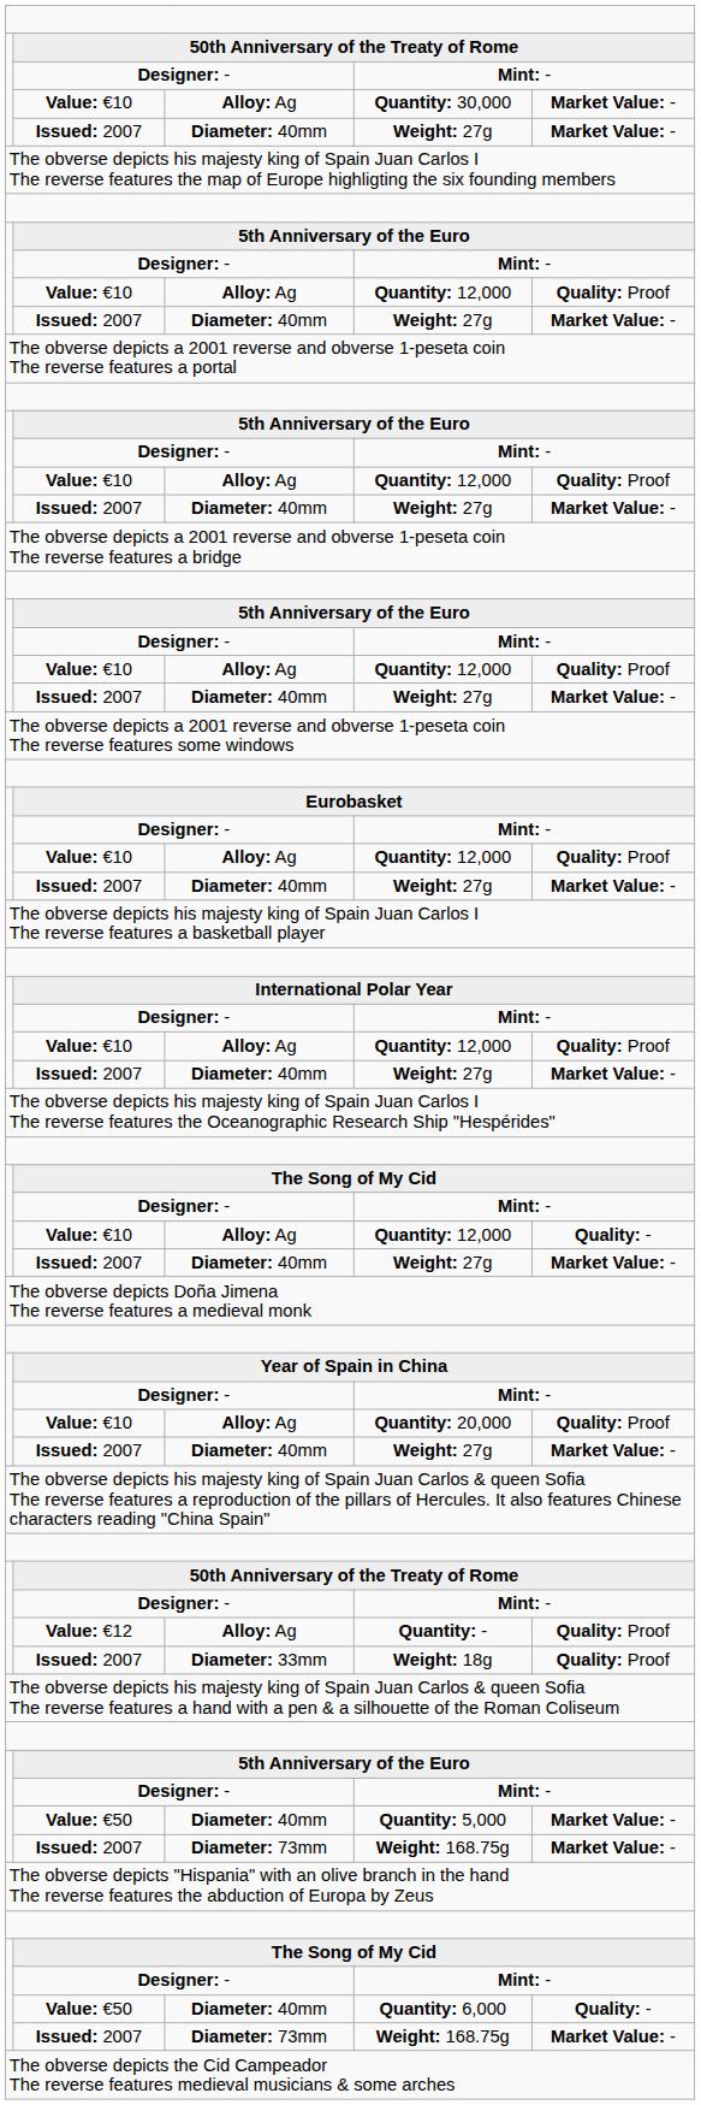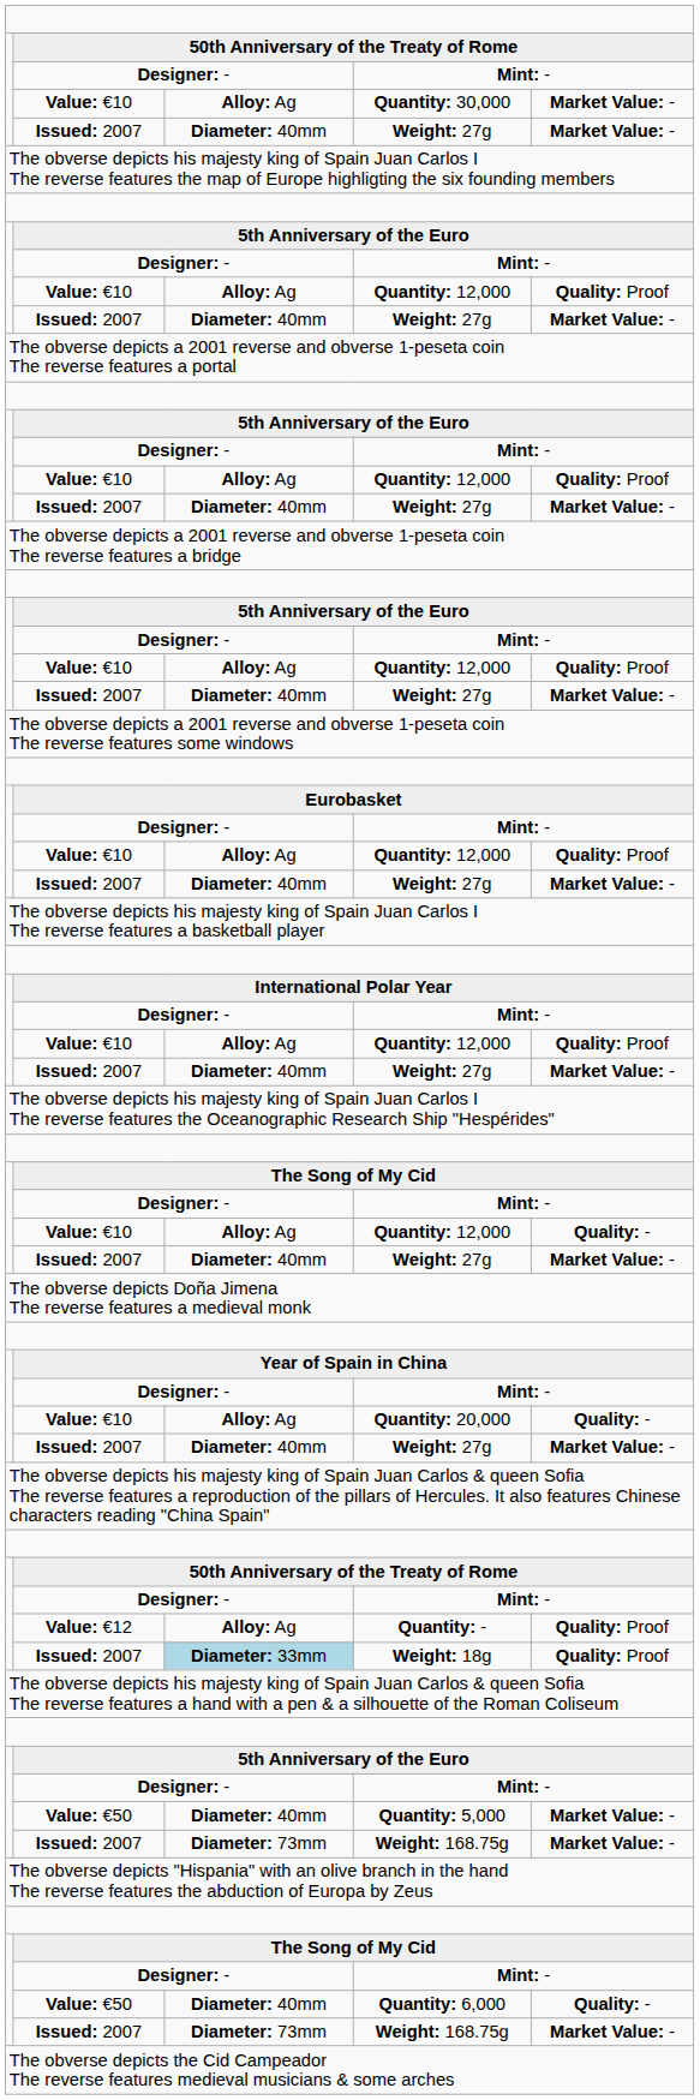 <table class="wikitable" style="width:100%;">
 <tr>
 <td colspan="5" style="text-align:left;"> </td>
 </tr>
 <tr>
 <td rowspan="4" style="text-align:center;"></td>
 <th colspan="4"  style="text-align:center; background:#eee;">50th Anniversary of the Treaty of Rome</th>
 </tr>
 <tr style="text-align:center;">
 <td colspan="2"  style="width:50%; "><strong>Designer:</strong> -</td>
 <td colspan="2"  style="width:50%; "><strong>Mint:</strong> -</td>
 </tr>
 <tr>
 <td align=center><strong>Value:</strong> €10</td>
 <td align=center><strong>Alloy:</strong> Ag</td>
 <td align=center><strong>Quantity:</strong> 30,000</td>
 <td align=center><strong>Market Value:</strong> -</td>
 </tr>
 <tr>
 <td align=center><strong>Issued:</strong> 2007</td>
 <td align=center><strong>Diameter:</strong> 40mm</td>
 <td align=center><strong>Weight:</strong> 27g</td>
 <td align=center><strong>Market Value:</strong> -</td>
 </tr>
 <tr>
 <td colspan="5" style="text-align:left;">The obverse depicts his majesty king of Spain Juan Carlos I<br>The reverse features the map of Europe highligting the six founding members</td>
 </tr>
 <tr>
 <td colspan="5" style="text-align:left;"> </td>
 </tr>
 <tr>
 <td rowspan="4" style="text-align:center;"></td>
 <th colspan="4"  style="text-align:center; background:#eee;">5th Anniversary of the Euro</th>
 </tr>
 <tr style="text-align:center;">
 <td colspan="2"  style="width:50%; "><strong>Designer:</strong> -</td>
 <td colspan="2"  style="width:50%; "><strong>Mint:</strong> -</td>
 </tr>
 <tr>
 <td align=center><strong>Value:</strong> €10</td>
 <td align=center><strong>Alloy:</strong> Ag</td>
 <td align=center><strong>Quantity:</strong> 12,000</td>
 <td align=center><strong>Quality:</strong> Proof</td>
 </tr>
 <tr>
 <td align=center><strong>Issued:</strong> 2007</td>
 <td align=center><strong>Diameter:</strong> 40mm</td>
 <td align=center><strong>Weight:</strong> 27g</td>
 <td align=center><strong>Market Value:</strong> -</td>
 </tr>
 <tr>
 <td colspan="5" style="text-align:left;">The obverse depicts a 2001 reverse and obverse 1-peseta coin<br>The reverse features a portal</td>
 </tr>
 <tr>
 <td colspan="5" style="text-align:left;"> </td>
 </tr>
 <tr>
 <td rowspan="4" style="text-align:center;"></td>
 <th colspan="4"  style="text-align:center; background:#eee;">5th Anniversary of the Euro</th>
 </tr>
 <tr style="text-align:center;">
 <td colspan="2"  style="width:50%; "><strong>Designer:</strong> -</td>
 <td colspan="2"  style="width:50%; "><strong>Mint:</strong> -</td>
 </tr>
 <tr>
 <td align=center><strong>Value:</strong> €10</td>
 <td align=center><strong>Alloy:</strong> Ag</td>
 <td align=center><strong>Quantity:</strong> 12,000</td>
 <td align=center><strong>Quality:</strong> Proof</td>
 </tr>
 <tr>
 <td align=center><strong>Issued:</strong> 2007</td>
 <td align=center><strong>Diameter:</strong> 40mm</td>
 <td align=center><strong>Weight:</strong> 27g</td>
 <td align=center><strong>Market Value:</strong> -</td>
 </tr>
 <tr>
 <td colspan="5" style="text-align:left;">The obverse depicts a 2001 reverse and obverse 1-peseta coin<br>The reverse features a bridge</td>
 </tr>
 <tr>
 <td colspan="5" style="text-align:left;"> </td>
 </tr>
 <tr>
 <td rowspan="4" style="text-align:center;"></td>
 <th colspan="4"  style="text-align:center; background:#eee;">5th Anniversary of the Euro</th>
 </tr>
 <tr style="text-align:center;">
 <td colspan="2"  style="width:50%; "><strong>Designer:</strong> -</td>
 <td colspan="2"  style="width:50%; "><strong>Mint:</strong> -</td>
 </tr>
 <tr>
 <td align=center><strong>Value:</strong> €10</td>
 <td align=center><strong>Alloy:</strong> Ag</td>
 <td align=center><strong>Quantity:</strong> 12,000</td>
 <td align=center><strong>Quality:</strong> Proof</td>
 </tr>
 <tr>
 <td align=center><strong>Issued:</strong> 2007</td>
 <td align=center><strong>Diameter:</strong> 40mm</td>
 <td align=center><strong>Weight:</strong> 27g</td>
 <td align=center><strong>Market Value:</strong> -</td>
 </tr>
 <tr>
 <td colspan="5" style="text-align:left;">The obverse depicts a 2001 reverse and obverse 1-peseta coin<br>The reverse features some windows</td>
 </tr>
 <tr>
 <td colspan="5" style="text-align:left;"> </td>
 </tr>
 <tr>
 <td rowspan="4" style="text-align:center;"></td>
 <th colspan="4"  style="text-align:center; background:#eee;">Eurobasket</th>
 </tr>
 <tr style="text-align:center;">
 <td colspan="2"  style="width:50%; "><strong>Designer:</strong> -</td>
 <td colspan="2"  style="width:50%; "><strong>Mint:</strong> -</td>
 </tr>
 <tr>
 <td align=center><strong>Value:</strong> €10</td>
 <td align=center><strong>Alloy:</strong> Ag</td>
 <td align=center><strong>Quantity:</strong> 12,000</td>
 <td align=center><strong>Quality:</strong> Proof</td>
 </tr>
 <tr>
 <td align=center><strong>Issued:</strong> 2007</td>
 <td align=center><strong>Diameter:</strong> 40mm</td>
 <td align=center><strong>Weight:</strong> 27g</td>
 <td align=center><strong>Market Value:</strong> -</td>
 </tr>
 <tr>
 <td colspan="5" style="text-align:left;">The obverse depicts his majesty king of Spain Juan Carlos I<br>The reverse features a basketball player</td>
 </tr>
 <tr>
 <td colspan="5" style="text-align:left;"> </td>
 </tr>
 <tr>
 <td rowspan="4" style="text-align:center;"></td>
 <th colspan="4"  style="text-align:center; background:#eee;">International Polar Year</th>
 </tr>
 <tr style="text-align:center;">
 <td colspan="2"  style="width:50%; "><strong>Designer:</strong> -</td>
 <td colspan="2"  style="width:50%; "><strong>Mint:</strong> -</td>
 </tr>
 <tr>
 <td align=center><strong>Value:</strong> €10</td>
 <td align=center><strong>Alloy:</strong> Ag</td>
 <td align=center><strong>Quantity:</strong> 12,000</td>
 <td align=center><strong>Quality:</strong> Proof</td>
 </tr>
 <tr>
 <td align=center><strong>Issued:</strong> 2007</td>
 <td align=center><strong>Diameter:</strong> 40mm</td>
 <td align=center><strong>Weight:</strong> 27g</td>
 <td align=center><strong>Market Value:</strong> -</td>
 </tr>
 <tr>
 <td colspan="5" style="text-align:left;">The obverse depicts his majesty king of Spain Juan Carlos I<br>The reverse features the Oceanographic Research Ship "Hespérides"</td>
 </tr>
 <tr>
 <td colspan="5" style="text-align:left;"> </td>
 </tr>
 <tr>
 <td rowspan="4" style="text-align:center;"></td>
 <th colspan="4"  style="text-align:center; background:#eee;">The Song of My Cid</th>
 </tr>
 <tr style="text-align:center;">
 <td colspan="2"  style="width:50%; "><strong>Designer:</strong> -</td>
 <td colspan="2"  style="width:50%; "><strong>Mint:</strong> -</td>
 </tr>
 <tr>
 <td align=center><strong>Value:</strong> €10</td>
 <td align=center><strong>Alloy:</strong> Ag</td>
 <td align=center><strong>Quantity:</strong> 12,000</td>
 <td align=center><strong>Quality:</strong> -</td>
 </tr>
 <tr>
 <td align=center><strong>Issued:</strong> 2007</td>
 <td align=center><strong>Diameter:</strong> 40mm</td>
 <td align=center><strong>Weight:</strong> 27g</td>
 <td align=center><strong>Market Value:</strong> -</td>
 </tr>
 <tr>
 <td colspan="5" style="text-align:left;">The obverse depicts Doña Jimena<br>The reverse features a medieval monk</td>
 </tr>
 <tr>
 <td colspan="5" style="text-align:left;"> </td>
 </tr>
 <tr>
 <td rowspan="4" style="text-align:center;"></td>
 <th colspan="4"  style="text-align:center; background:#eee;">Year of Spain in China</th>
 </tr>
 <tr style="text-align:center;">
 <td colspan="2"  style="width:50%; "><strong>Designer:</strong> -</td>
 <td colspan="2"  style="width:50%; "><strong>Mint:</strong> -</td>
 </tr>
 <tr>
 <td align=center><strong>Value:</strong> €10</td>
 <td align=center><strong>Alloy:</strong> Ag</td>
 <td align=center><strong>Quantity:</strong> 20,000</td>
-<td align=center><strong>Quality:</strong> Proof</td>
+<td align=center><strong>Quality:</strong> -</td>
 </tr>
 <tr>
 <td align=center><strong>Issued:</strong> 2007</td>
 <td align=center><strong>Diameter:</strong> 40mm</td>
 <td align=center><strong>Weight:</strong> 27g</td>
 <td align=center><strong>Market Value:</strong> -</td>
 </tr>
 <tr>
 <td colspan="5" style="text-align:left;">The obverse depicts his majesty king of Spain Juan Carlos & queen Sofia<br>The reverse features a reproduction of the pillars of Hercules. It also features Chinese characters reading "China Spain"</td>
 </tr>
 <tr>
 <td colspan="5" style="text-align:left;"> </td>
 </tr>
 <tr>
 <td rowspan="4" style="text-align:center;"></td>
 <th colspan="4"  style="text-align:center; background:#eee;">50th Anniversary of the Treaty of Rome</th>
 </tr>
 <tr style="text-align:center;">
 <td colspan="2"  style="width:50%; "><strong>Designer:</strong> -</td>
 <td colspan="2"  style="width:50%; "><strong>Mint:</strong> -</td>
 </tr>
 <tr>
 <td align=center><strong>Value:</strong> €12</td>
 <td align=center><strong>Alloy:</strong> Ag</td>
 <td align=center><strong>Quantity:</strong> -</td>
 <td align=center><strong>Quality:</strong> Proof</td>
 </tr>
 <tr>
 <td align=center><strong>Issued:</strong> 2007</td>
-<td align=center><strong>Diameter:</strong> 33mm</td>
+<td align=center style="background: lightblue;"><strong>Diameter:</strong> 33mm</td>
 <td align=center><strong>Weight:</strong> 18g</td>
 <td align=center><strong>Quality:</strong> Proof</td>
 </tr>
 <tr>
 <td colspan="5" style="text-align:left;">The obverse depicts his majesty king of Spain Juan Carlos & queen Sofia<br>The reverse features a hand with a pen & a silhouette of the Roman Coliseum</td>
 </tr>
 <tr>
 <td colspan="5" style="text-align:left;"> </td>
 </tr>
 <tr>
 <td rowspan="4" style="text-align:center;"></td>
 <th colspan="4"  style="text-align:center; background:#eee;">5th Anniversary of the Euro</th>
 </tr>
 <tr style="text-align:center;">
 <td colspan="2"  style="width:50%; "><strong>Designer:</strong> -</td>
 <td colspan="2"  style="width:50%; "><strong>Mint:</strong> -</td>
 </tr>
 <tr>
 <td align=center><strong>Value:</strong> €50</td>
 <td align=center><strong>Diameter:</strong> 40mm</td>
 <td align=center><strong>Quantity:</strong> 5,000</td>
 <td align=center><strong>Market Value:</strong> -</td>
 </tr>
 <tr>
 <td align=center><strong>Issued:</strong> 2007</td>
 <td align=center><strong>Diameter:</strong> 73mm</td>
 <td align=center><strong>Weight:</strong> 168.75g</td>
 <td align=center><strong>Market Value:</strong> -</td>
 </tr>
 <tr>
 <td colspan="5" style="text-align:left;">The obverse depicts "Hispania" with an olive branch in the hand<br>The reverse features the abduction of Europa by Zeus</td>
 </tr>
 <tr>
 <td colspan="5" style="text-align:left;"> </td>
 </tr>
 <tr>
 <td rowspan="4" style="text-align:center;"></td>
 <th colspan="4"  style="text-align:center; background:#eee;">The Song of My Cid</th>
 </tr>
 <tr style="text-align:center;">
 <td colspan="2"  style="width:50%; "><strong>Designer:</strong> -</td>
 <td colspan="2"  style="width:50%; "><strong>Mint:</strong> -</td>
 </tr>
 <tr>
 <td align=center><strong>Value:</strong> €50</td>
 <td align=center><strong>Diameter:</strong> 40mm</td>
 <td align=center><strong>Quantity:</strong> 6,000</td>
 <td align=center><strong>Quality:</strong> -</td>
 </tr>
 <tr>
 <td align=center><strong>Issued:</strong> 2007</td>
 <td align=center><strong>Diameter:</strong> 73mm</td>
 <td align=center><strong>Weight:</strong> 168.75g</td>
 <td align=center><strong>Market Value:</strong> -</td>
 </tr>
 <tr>
 <td colspan="5" style="text-align:left;">The obverse depicts the Cid Campeador<br>The reverse features medieval musicians & some arches</td>
 </tr>
 </table>
